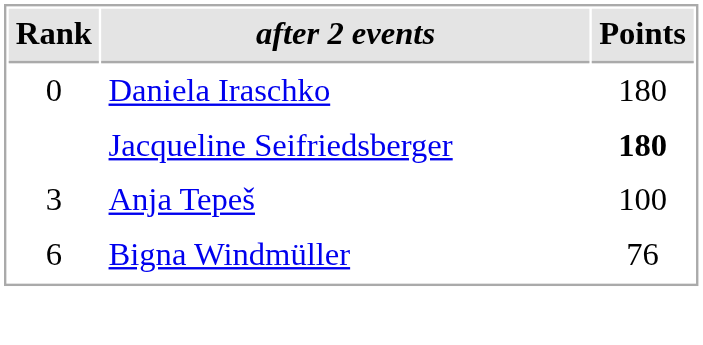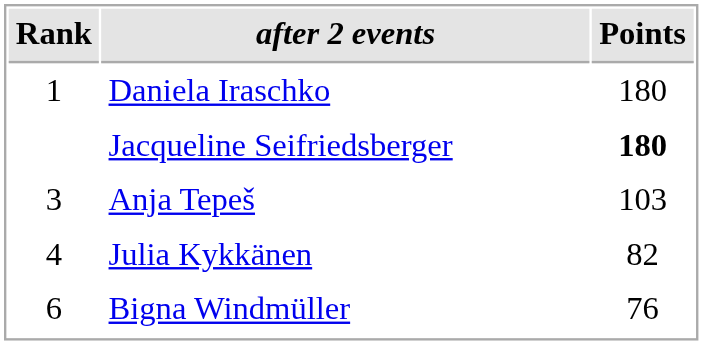 <table cellspacing="1" cellpadding="3" style="border:1px solid #AAAAAA;font-size:86%">
 <tr bgcolor="#E4E4E4">
 <th style="border-bottom:1px solid #AAAAAA" width=10>Rank</th>
 <th style="border-bottom:1px solid #AAAAAA" width=200><em>after 2 events</em></th>
 <th style="border-bottom:1px solid #AAAAAA" width=20>Points</th>
 </tr>
 <tr>
-<td align=center>0</td>
+<td align=center>1</td>
 <td> <a href='#'>Daniela Iraschko</a></td>
 <td align=center>180</td>
 </tr>
 <tr>
 <td align=center></td>
 <td> <a href='#'>Jacqueline Seifriedsberger</a></td>
 <td align=center><strong>180</strong></td>
 </tr>
 <tr>
 <td align=center>3</td>
 <td> <a href='#'>Anja Tepeš</a></td>
-<td align=center>100</td>
+<td align=center>103</td>
+</tr>
+<tr>
+<td align=center>4</td>
+<td> <a href='#'>Julia Kykkänen</a></td>
+<td align=center>82</td>
 </tr>
 <tr>
 <td align=center>6</td>
 <td> <a href='#'>Bigna Windmüller</a></td>
 <td align=center>76</td>
 </tr>
 </table>
